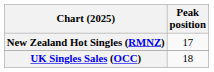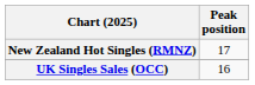 <table class="wikitable sortable plainrowheaders" style="text-align:center">
 <tr>
 <th scope="col">Chart (2025)</th>
 <th scope="col">Peak<br>position</th>
 </tr>
 <tr>
 <th scope="row">New Zealand Hot Singles (<a href='#'>RMNZ</a>)</th>
 <td>17</td>
 </tr>
 <tr>
 </tr>
 <tr>
 <th scope="row"><a href='#'>UK Singles Sales</a> (<a href='#'>OCC</a>)</th>
-<td>18</td>
+<td>16</td>
 </tr>
 </table>
